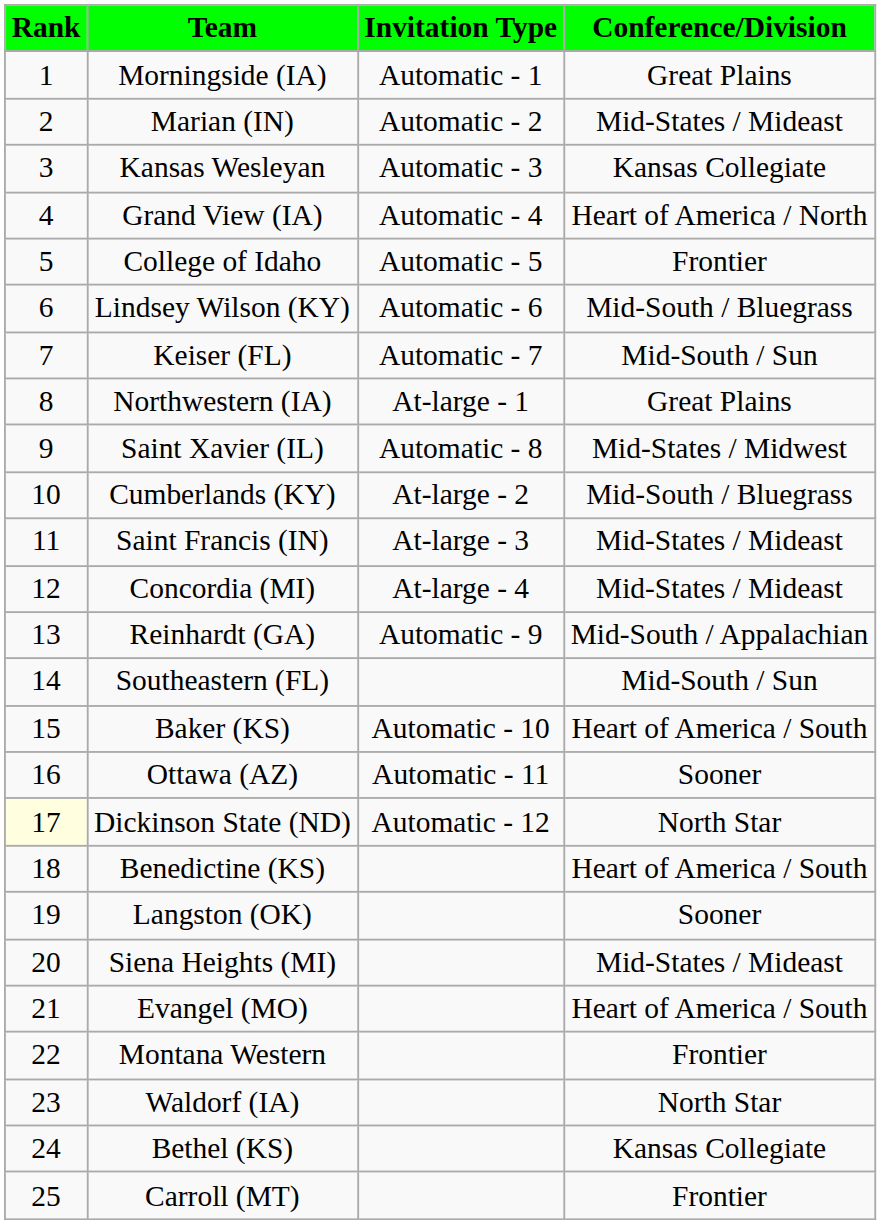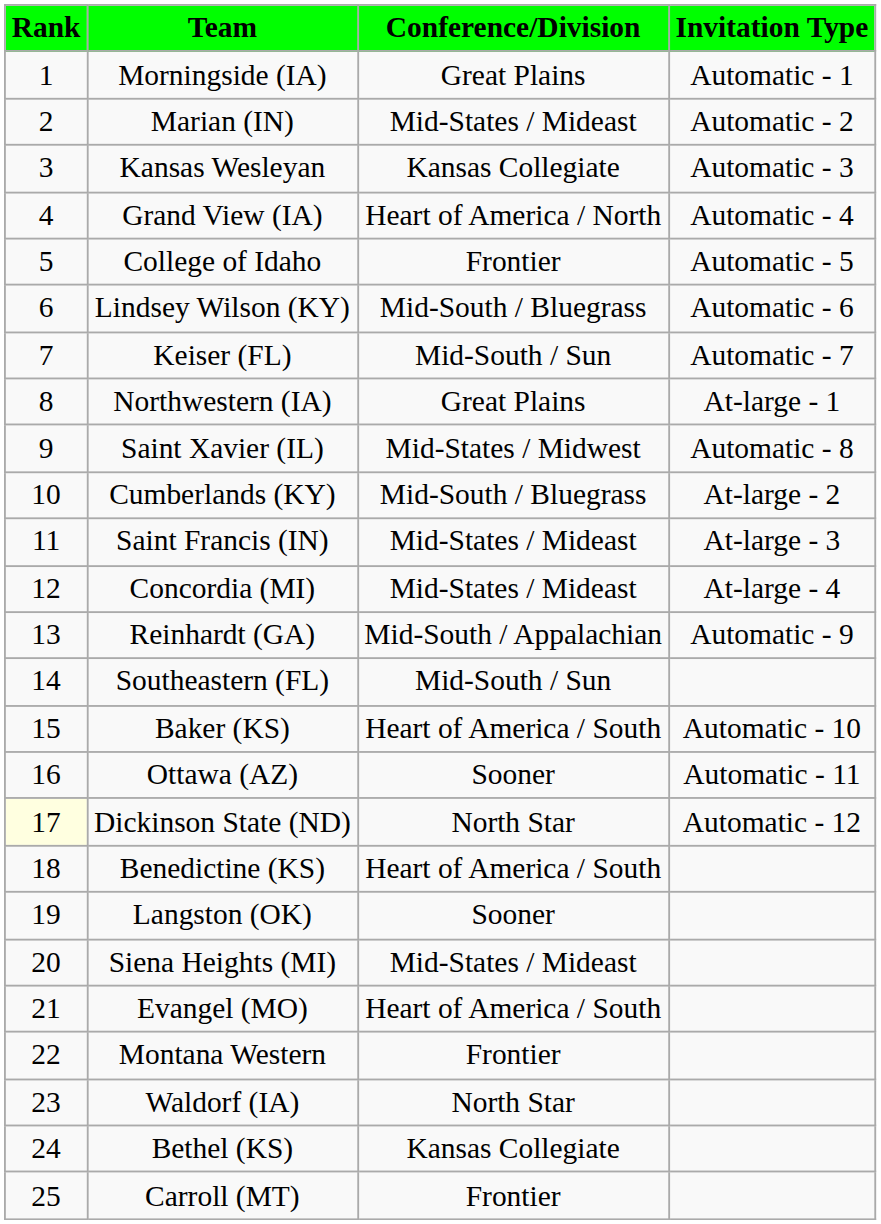 <table class="wikitable sortable" style="text-align:center;">
 <tr>
 <th style="background:#00ff00; color:black;">Rank</th>
 <th style="background:#00ff00; color:black;">Team</th>
+<th style="background:#00ff00; color:black;">Conference/Division</th>
 <th style="background:#00ff00; color:black;">Invitation Type</th>
-<th style="background:#00ff00; color:black;">Conference/Division</th>
 </tr>
 <tr style="text-align:center;">
 <td>1</td>
 <td>Morningside (IA)</td>
+<td>Great Plains</td>
 <td>Automatic - 1</td>
-<td>Great Plains</td>
 </tr>
 <tr style="text-align:center;">
 <td>2</td>
 <td>Marian (IN)</td>
+<td>Mid-States / Mideast</td>
 <td>Automatic - 2</td>
-<td>Mid-States / Mideast</td>
 </tr>
 <tr style="text-align:center;">
 <td>3</td>
 <td>Kansas Wesleyan</td>
+<td>Kansas Collegiate</td>
 <td>Automatic - 3</td>
-<td>Kansas Collegiate</td>
 </tr>
 <tr style="text-align:center;">
 <td>4</td>
 <td>Grand View (IA)</td>
+<td>Heart of America / North</td>
 <td>Automatic - 4</td>
-<td>Heart of America / North</td>
 </tr>
 <tr style="text-align:center;">
 <td>5</td>
 <td>College of Idaho</td>
+<td>Frontier</td>
 <td>Automatic - 5</td>
-<td>Frontier</td>
 </tr>
 <tr style="text-align:center;">
 <td>6</td>
 <td>Lindsey Wilson (KY)</td>
+<td>Mid-South / Bluegrass</td>
 <td>Automatic - 6</td>
-<td>Mid-South / Bluegrass</td>
 </tr>
 <tr style="text-align:center;">
 <td>7</td>
 <td>Keiser (FL)</td>
+<td>Mid-South / Sun</td>
 <td>Automatic - 7</td>
-<td>Mid-South / Sun</td>
 </tr>
 <tr style="text-align:center;">
 <td>8</td>
 <td>Northwestern (IA)</td>
+<td>Great Plains</td>
 <td>At-large - 1</td>
-<td>Great Plains</td>
 </tr>
 <tr style="text-align:center;">
 <td>9</td>
 <td>Saint Xavier (IL)</td>
+<td>Mid-States / Midwest</td>
 <td>Automatic - 8</td>
-<td>Mid-States / Midwest</td>
 </tr>
 <tr style="text-align:center;">
 <td>10</td>
 <td>Cumberlands (KY)</td>
+<td>Mid-South / Bluegrass</td>
 <td>At-large - 2</td>
-<td>Mid-South / Bluegrass</td>
 </tr>
 <tr style="text-align:center;">
 <td>11</td>
 <td>Saint Francis (IN)</td>
+<td>Mid-States / Mideast</td>
 <td>At-large - 3</td>
-<td>Mid-States / Mideast</td>
 </tr>
 <tr style="text-align:center;">
 <td>12</td>
 <td>Concordia (MI)</td>
+<td>Mid-States / Mideast</td>
 <td>At-large - 4</td>
-<td>Mid-States / Mideast</td>
 </tr>
 <tr style="text-align:center;">
 <td>13</td>
 <td>Reinhardt (GA)</td>
+<td>Mid-South / Appalachian</td>
 <td>Automatic - 9</td>
-<td>Mid-South / Appalachian</td>
 </tr>
 <tr style="text-align:center;">
 <td>14</td>
 <td>Southeastern (FL)</td>
+<td>Mid-South / Sun</td>
 <td></td>
-<td>Mid-South / Sun</td>
 </tr>
 <tr style="text-align:center;">
 <td>15</td>
 <td>Baker (KS)</td>
+<td>Heart of America / South</td>
 <td>Automatic - 10</td>
-<td>Heart of America / South</td>
 </tr>
 <tr style="text-align:center;">
 <td>16</td>
 <td>Ottawa (AZ)</td>
+<td>Sooner</td>
 <td>Automatic - 11</td>
-<td>Sooner</td>
 </tr>
 <tr style="text-align:center;">
 <td style="background: lightyellow;">17</td>
 <td>Dickinson State (ND)</td>
+<td>North Star</td>
 <td>Automatic - 12</td>
-<td>North Star</td>
 </tr>
 <tr style="text-align:center;">
 <td>18</td>
 <td>Benedictine (KS)</td>
+<td>Heart of America / South</td>
 <td></td>
-<td>Heart of America / South</td>
 </tr>
 <tr style="text-align:center;">
 <td>19</td>
 <td>Langston (OK)</td>
+<td>Sooner</td>
 <td></td>
-<td>Sooner</td>
 </tr>
 <tr style="text-align:center;">
 <td>20</td>
 <td>Siena Heights (MI)</td>
+<td>Mid-States / Mideast</td>
 <td></td>
-<td>Mid-States / Mideast</td>
 </tr>
 <tr style="text-align:center;">
 <td>21</td>
 <td>Evangel (MO)</td>
+<td>Heart of America / South</td>
 <td></td>
-<td>Heart of America / South</td>
 </tr>
 <tr style="text-align:center;">
 <td>22</td>
 <td>Montana Western</td>
+<td>Frontier</td>
 <td></td>
-<td>Frontier</td>
 </tr>
 <tr style="text-align:center;">
 <td>23</td>
 <td>Waldorf (IA)</td>
+<td>North Star</td>
 <td></td>
-<td>North Star</td>
 </tr>
 <tr style="text-align:center;">
 <td>24</td>
 <td>Bethel (KS)</td>
+<td>Kansas Collegiate</td>
 <td></td>
-<td>Kansas Collegiate</td>
 </tr>
 <tr style="text-align:center;">
 <td>25</td>
 <td>Carroll (MT)</td>
+<td>Frontier</td>
 <td></td>
-<td>Frontier</td>
 </tr>
 </table>
